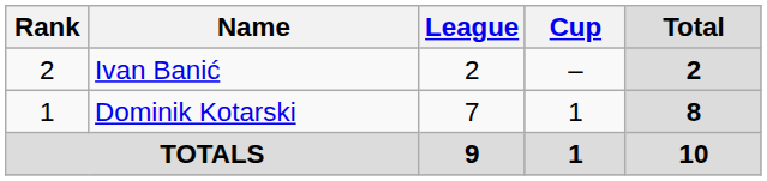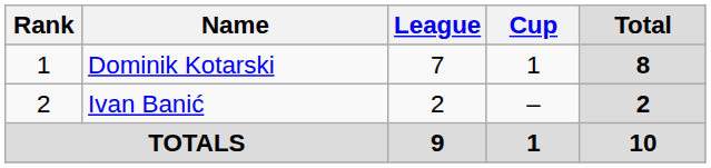 <table class="wikitable" style="font-size: 95%; text-align: center;">
 <tr>
 <th width=40>Rank</th>
 <th width=180>Name</th>
 <th width=50><a href='#'>League</a></th>
 <th width=50><a href='#'>Cup</a></th>
 <th width=70 style="background: #DCDCDC">Total</th>
 </tr>
 <tr>
+<td rowspan=1>1</td>
+<td style="text-align:left;"> <a href='#'>Dominik Kotarski</a></td>
+<td>7</td>
+<td>1</td>
+<th style="background: #DCDCDC">8</th>
+</tr>
+<tr>
 <td rowspan=1>2</td>
 <td style="text-align:left;"> <a href='#'>Ivan Banić</a></td>
 <td>2</td>
 <td>–</td>
 <th style="background: #DCDCDC">2</th>
-</tr>
-<tr>
-<td rowspan=1>1</td>
-<td style="text-align:left;"> <a href='#'>Dominik Kotarski</a></td>
-<td>7</td>
-<td>1</td>
-<th style="background: #DCDCDC">8</th>
 </tr>
 <tr>
 <th colspan="2" align="center" style="background: #DCDCDC">TOTALS</th>
 <th style="background: #DCDCDC">9</th>
 <th style="background: #DCDCDC">1</th>
 <th style="background: #DCDCDC">10</th>
 </tr>
 </table>
